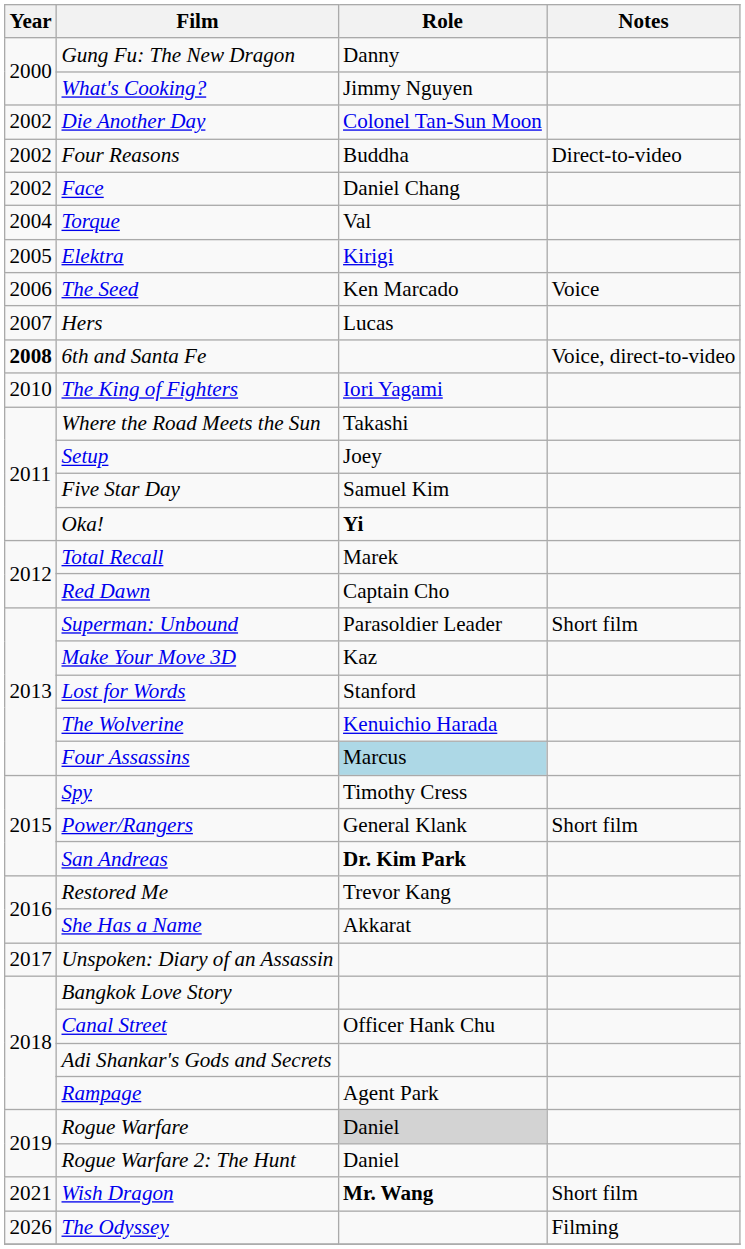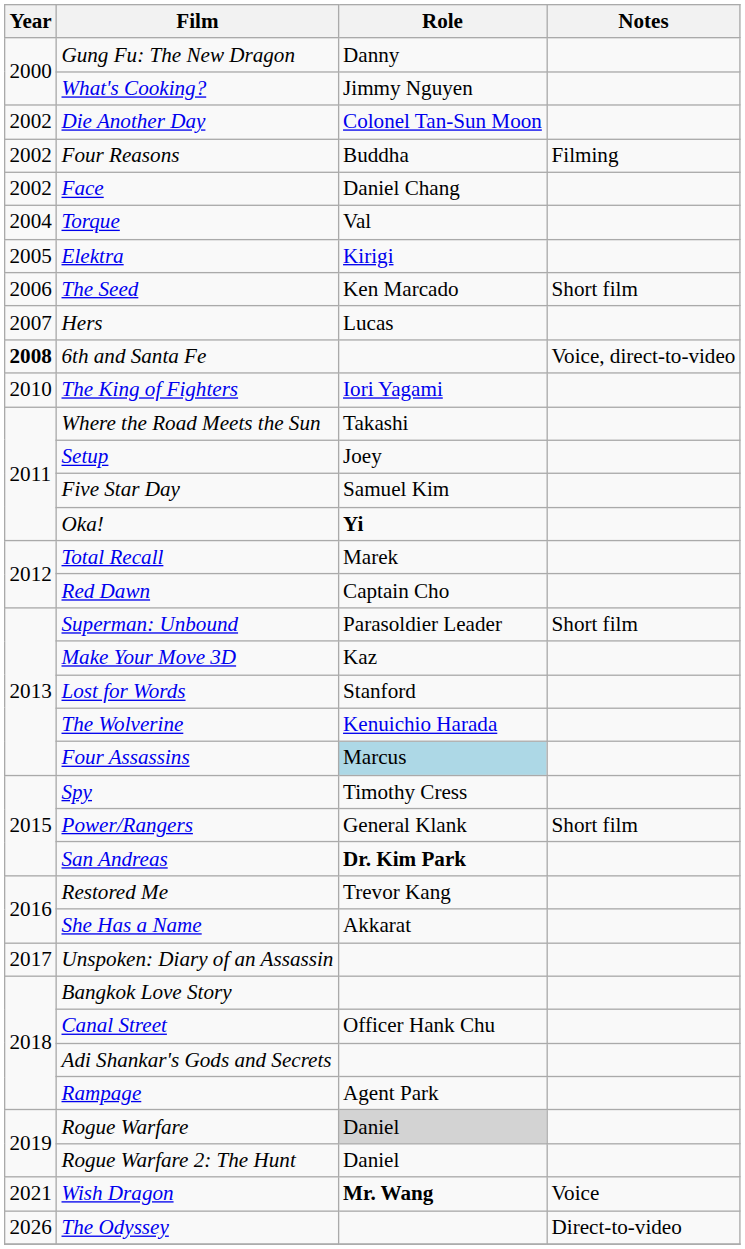 <table class="wikitable sortable">
 <tr>
 <th>Year</th>
 <th>Film</th>
 <th>Role</th>
 <th>Notes</th>
 </tr>
 <tr>
 <td rowspan=2>2000</td>
 <td><em>Gung Fu: The New Dragon</em></td>
 <td>Danny</td>
 <td></td>
 </tr>
 <tr>
 <td><em><a href='#'>What's Cooking?</a></em></td>
 <td>Jimmy Nguyen</td>
 <td></td>
 </tr>
 <tr>
 <td>2002</td>
 <td><em><a href='#'>Die Another Day</a></em></td>
 <td><a href='#'>Colonel Tan-Sun Moon</a></td>
 <td></td>
 </tr>
 <tr>
 <td>2002</td>
 <td><em>Four Reasons</em></td>
 <td>Buddha</td>
-<td>Direct-to-video</td>
+<td>Filming</td>
 </tr>
 <tr>
 <td>2002</td>
 <td><em><a href='#'>Face</a></em></td>
 <td>Daniel Chang</td>
 <td></td>
 </tr>
 <tr>
 <td>2004</td>
 <td><em><a href='#'>Torque</a></em></td>
 <td>Val</td>
 <td></td>
 </tr>
 <tr>
 <td>2005</td>
 <td><em><a href='#'>Elektra</a></em></td>
 <td><a href='#'>Kirigi</a></td>
 <td></td>
 </tr>
 <tr>
 <td>2006</td>
 <td><em><a href='#'>The Seed</a></em></td>
 <td>Ken Marcado</td>
-<td>Voice</td>
+<td>Short film</td>
 </tr>
 <tr>
 <td>2007</td>
 <td><em>Hers</em></td>
 <td>Lucas</td>
 <td></td>
 </tr>
 <tr>
 <td><strong>2008</strong></td>
 <td><em>6th and Santa Fe</em></td>
 <td></td>
 <td>Voice, direct-to-video</td>
 </tr>
 <tr>
 <td>2010</td>
 <td><em><a href='#'>The King of Fighters</a></em></td>
 <td><a href='#'>Iori Yagami</a></td>
 <td></td>
 </tr>
 <tr>
 <td rowspan=4>2011</td>
 <td><em>Where the Road Meets the Sun</em></td>
 <td>Takashi</td>
 <td></td>
 </tr>
 <tr>
 <td><em><a href='#'>Setup</a></em></td>
 <td>Joey</td>
 <td></td>
 </tr>
 <tr>
 <td><em>Five Star Day</em></td>
 <td>Samuel Kim</td>
 <td></td>
 </tr>
 <tr>
 <td><em>Oka!</em></td>
 <td><strong>Yi</strong></td>
 <td></td>
 </tr>
 <tr>
 <td rowspan=2>2012</td>
 <td><em><a href='#'>Total Recall</a></em></td>
 <td>Marek</td>
 <td></td>
 </tr>
 <tr>
 <td><em><a href='#'>Red Dawn</a></em></td>
 <td>Captain Cho</td>
 <td></td>
 </tr>
 <tr>
 <td rowspan="5" rowspsan="5">2013</td>
 <td><em><a href='#'>Superman: Unbound</a></em></td>
 <td>Parasoldier Leader</td>
 <td>Short film</td>
 </tr>
 <tr>
 <td><em><a href='#'>Make Your Move 3D</a></em></td>
 <td>Kaz</td>
 <td></td>
 </tr>
 <tr>
 <td><em><a href='#'>Lost for Words</a></em></td>
 <td>Stanford</td>
 <td></td>
 </tr>
 <tr>
 <td><em><a href='#'>The Wolverine</a></em></td>
 <td><a href='#'>Kenuichio Harada</a></td>
 <td></td>
 </tr>
 <tr>
 <td><em><a href='#'>Four Assassins</a></em></td>
 <td style="background: lightblue;">Marcus</td>
 <td></td>
 </tr>
 <tr>
 <td rowspan=3>2015</td>
 <td><em><a href='#'>Spy</a></em></td>
 <td>Timothy Cress</td>
 <td></td>
 </tr>
 <tr>
 <td><em><a href='#'>Power/Rangers</a></em></td>
 <td>General Klank</td>
 <td>Short film</td>
 </tr>
 <tr>
 <td><em><a href='#'>San Andreas</a></em></td>
 <td><strong>Dr. Kim Park</strong></td>
 <td></td>
 </tr>
 <tr>
 <td rowspan=2>2016</td>
 <td><em>Restored Me</em></td>
 <td>Trevor Kang</td>
 <td></td>
 </tr>
 <tr>
 <td><em><a href='#'>She Has a Name</a></em></td>
 <td>Akkarat</td>
 <td></td>
 </tr>
 <tr>
 <td>2017</td>
 <td><em>Unspoken: Diary of an Assassin</em></td>
 <td></td>
 <td></td>
 </tr>
 <tr>
 <td rowspan=4>2018</td>
 <td><em>Bangkok Love Story</em></td>
 <td></td>
 <td></td>
 </tr>
 <tr>
 <td><em><a href='#'>Canal Street</a></em></td>
 <td>Officer Hank Chu</td>
 <td></td>
 </tr>
 <tr>
 <td><em>Adi Shankar's Gods and Secrets</em></td>
 <td></td>
 <td></td>
 </tr>
 <tr>
 <td><em><a href='#'>Rampage</a></em></td>
 <td>Agent Park</td>
 <td></td>
 </tr>
 <tr>
 <td rowspan=2>2019</td>
 <td><em>Rogue Warfare</em></td>
 <td style="background: lightgrey;">Daniel</td>
 <td></td>
 </tr>
 <tr>
 <td><em>Rogue Warfare 2: The Hunt</em></td>
 <td>Daniel</td>
 <td></td>
 </tr>
 <tr>
 <td>2021</td>
 <td><em><a href='#'>Wish Dragon</a></em></td>
 <td><strong>Mr. Wang</strong></td>
-<td>Short film</td>
+<td>Voice</td>
 </tr>
 <tr>
 <td>2026</td>
 <td {{pending film><em><a href='#'>The Odyssey</a></em></td>
 <td></td>
-<td>Filming</td>
+<td>Direct-to-video</td>
 </tr>
 <tr>
 </tr>
 </table>
